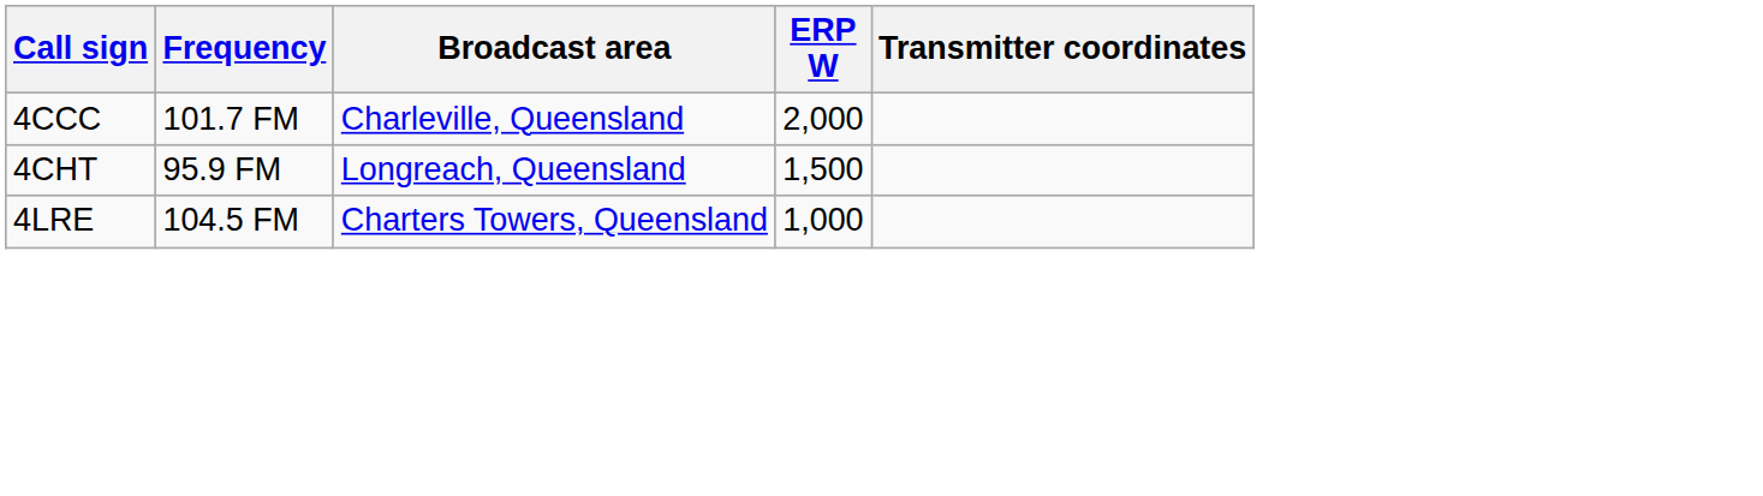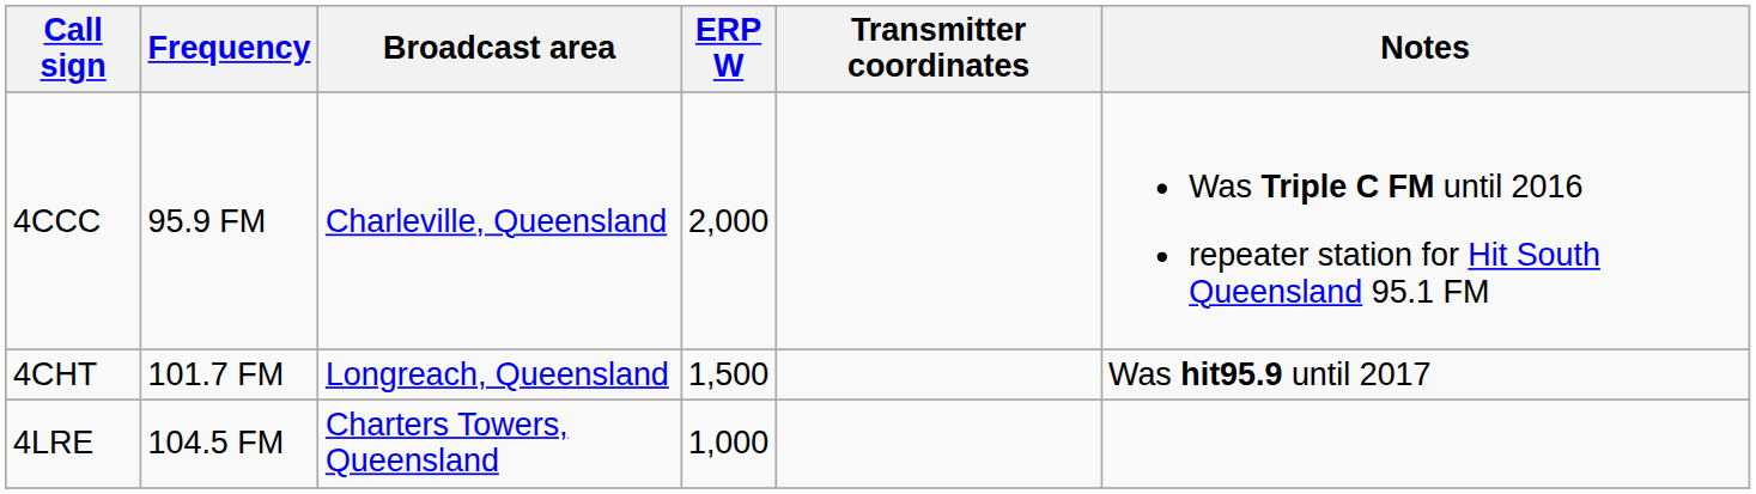 <table class="wikitable sortable">
 <tr>
 <th><a href='#'>Call sign</a></th>
 <th data-sort-type="number"><a href='#'>Frequency</a></th>
 <th>Broadcast area</th>
 <th data-sort-type="number"><a href='#'>ERP</a><br><a href='#'>W</a></th>
 <th class="unsortable">Transmitter coordinates</th>
+<th class="unsortable">Notes</th>
 </tr>
 <tr>
 <td>4CCC</td>
-<td>101.7 FM</td>
+<td>95.9 FM</td>
 <td><a href='#'>Charleville, Queensland</a></td>
 <td>2,000</td>
 <td></td>
+<td><br><ul><li>Was <strong>Triple C FM</strong> until 2016</li></ul><ul><li>repeater station for <a href='#'>Hit South Queensland</a> 95.1 FM</li></ul></td>
 </tr>
 <tr>
 <td>4CHT</td>
-<td>95.9 FM</td>
+<td>101.7 FM</td>
 <td><a href='#'>Longreach, Queensland</a></td>
 <td>1,500</td>
 <td></td>
+<td>Was <strong>hit95.9</strong> until 2017</td>
 </tr>
 <tr>
 <td>4LRE</td>
 <td>104.5 FM</td>
 <td><a href='#'>Charters Towers, Queensland</a></td>
 <td>1,000</td>
 <td></td>
+<td></td>
 </tr>
 </table>
